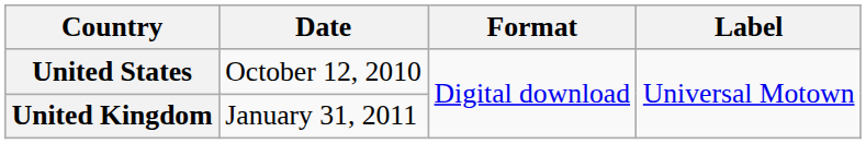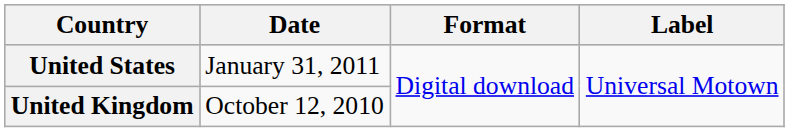 <table class="wikitable">
 <tr>
 <th scope="col">Country</th>
 <th scope="col">Date</th>
 <th scope="col">Format</th>
 <th scope="col">Label</th>
 </tr>
 <tr>
 <th scope="row">United States</th>
-<td>October 12, 2010</td>
+<td>January 31, 2011</td>
 <td rowspan="2"><a href='#'>Digital download</a></td>
 <td rowspan="2"><a href='#'>Universal Motown</a></td>
 </tr>
 <tr>
 <th scope="row">United Kingdom</th>
-<td>January 31, 2011</td>
+<td>October 12, 2010</td>
 </tr>
 </table>
